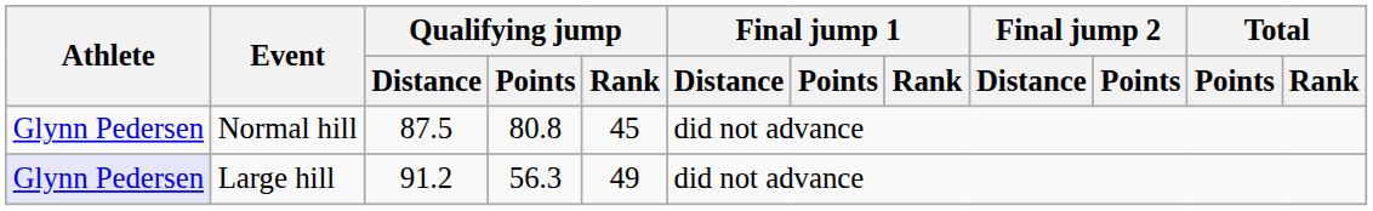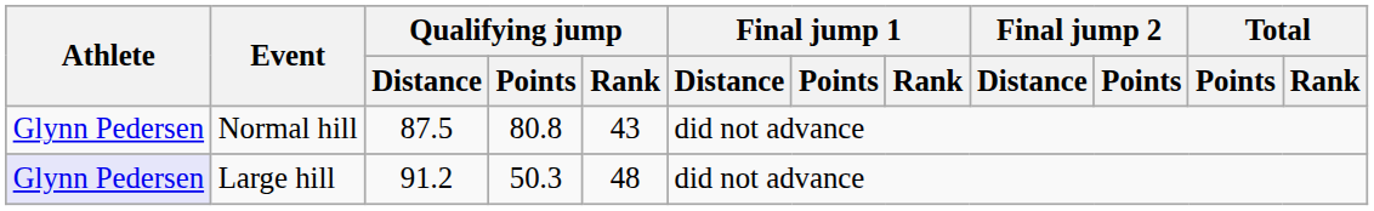 <table class="wikitable" style="font-size:90%">
 <tr>
 <th rowspan="2">Athlete</th>
 <th rowspan="2">Event</th>
 <th colspan="3">Qualifying jump</th>
 <th colspan="3">Final jump 1</th>
 <th colspan="2">Final jump 2</th>
 <th colspan="2">Total</th>
 </tr>
 <tr>
 <th>Distance</th>
 <th>Points</th>
 <th>Rank</th>
 <th>Distance</th>
 <th>Points</th>
 <th>Rank</th>
 <th>Distance</th>
 <th>Points</th>
 <th>Points</th>
 <th>Rank</th>
 </tr>
 <tr>
 <td><a href='#'>Glynn Pedersen</a></td>
 <td>Normal hill</td>
 <td align="center">87.5</td>
 <td align="center">80.8</td>
-<td align="center">45</td>
+<td align="center">43</td>
 <td colspan="7">did not advance</td>
 </tr>
 <tr>
 <td style="background: lavender;"><a href='#'>Glynn Pedersen</a></td>
 <td>Large hill</td>
 <td align="center">91.2</td>
-<td align="center">56.3</td>
-<td align="center">49</td>
+<td align="center">50.3</td>
+<td align="center">48</td>
 <td colspan="7">did not advance</td>
 </tr>
 </table>
